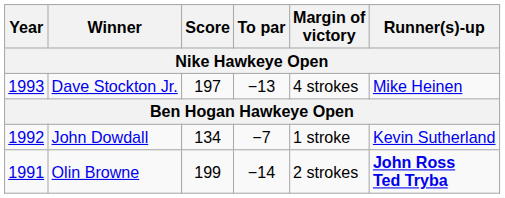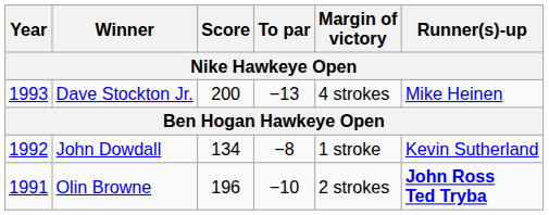 <table class="wikitable" style="font-size:95%">
 <tr>
 <th>Year</th>
 <th>Winner</th>
 <th>Score</th>
 <th>To par</th>
 <th>Margin of<br>victory</th>
 <th>Runner(s)-up</th>
 </tr>
 <tr>
 <th colspan=6>Nike Hawkeye Open</th>
 </tr>
 <tr>
 <td><a href='#'>1993</a></td>
 <td> <a href='#'>Dave Stockton Jr.</a></td>
-<td align=center>197</td>
+<td align=center>200</td>
 <td align=center>−13</td>
 <td>4 strokes</td>
 <td> <a href='#'>Mike Heinen</a></td>
 </tr>
 <tr>
 <th colspan=6>Ben Hogan Hawkeye Open</th>
 </tr>
 <tr>
 <td><a href='#'>1992</a></td>
 <td> <a href='#'>John Dowdall</a></td>
 <td align=center>134</td>
-<td align=center>−7</td>
+<td align=center>−8</td>
 <td>1 stroke</td>
 <td> <a href='#'>Kevin Sutherland</a></td>
 </tr>
 <tr>
 <td><a href='#'>1991</a></td>
 <td> <a href='#'>Olin Browne</a></td>
-<td align=center>199</td>
-<td align=center>−14</td>
+<td align=center>196</td>
+<td align=center>−10</td>
 <td>2 strokes</td>
 <td><strong> <a href='#'>John Ross</a><br> <a href='#'>Ted Tryba</a></strong></td>
 </tr>
 </table>
